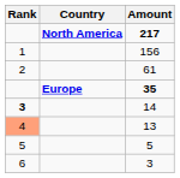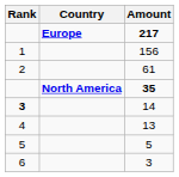 <table class="wikitable" style="text-align: center;">
 <tr>
 <th>Rank</th>
 <th>Country</th>
 <th>Amount</th>
 </tr>
 <tr>
 <td></td>
-<td style="text-align: left;"><strong><a href='#'>North America</a></strong></td>
+<td style="text-align: left;"><strong><a href='#'>Europe</a></strong></td>
 <td><strong>217</strong></td>
 </tr>
 <tr>
 <td>1</td>
 <td style="text-align: left;"></td>
 <td>156</td>
 </tr>
 <tr>
 <td>2</td>
 <td style="text-align: left;"></td>
 <td>61</td>
 </tr>
 <tr>
 <td></td>
-<td style="text-align: left;"><strong><a href='#'>Europe</a></strong></td>
+<td style="text-align: left;"><strong><a href='#'>North America</a></strong></td>
 <td><strong>35</strong></td>
 </tr>
 <tr>
 <td><strong>3</strong></td>
 <td style="text-align: left;"></td>
 <td>14</td>
 </tr>
 <tr>
-<td style="background: lightsalmon;">4</td>
+<td>4</td>
 <td style="text-align: left;"></td>
 <td>13</td>
 </tr>
 <tr>
 <td>5</td>
 <td style="text-align: left;"></td>
 <td>5</td>
 </tr>
 <tr>
 <td>6</td>
 <td style="text-align: left;"></td>
 <td>3</td>
 </tr>
 </table>
